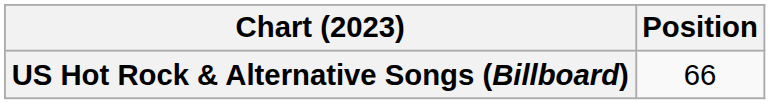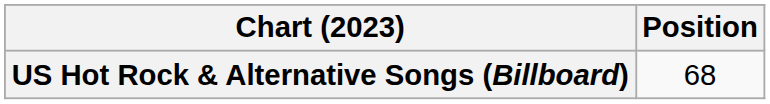 <table class="wikitable plainrowheaders" style="text-align:center">
 <tr>
 <th scope="col">Chart (2023)</th>
 <th scope="col">Position</th>
 </tr>
 <tr>
 <th scope="row">US Hot Rock & Alternative Songs (<em>Billboard</em>)</th>
-<td>66</td>
+<td>68</td>
 </tr>
 </table>
